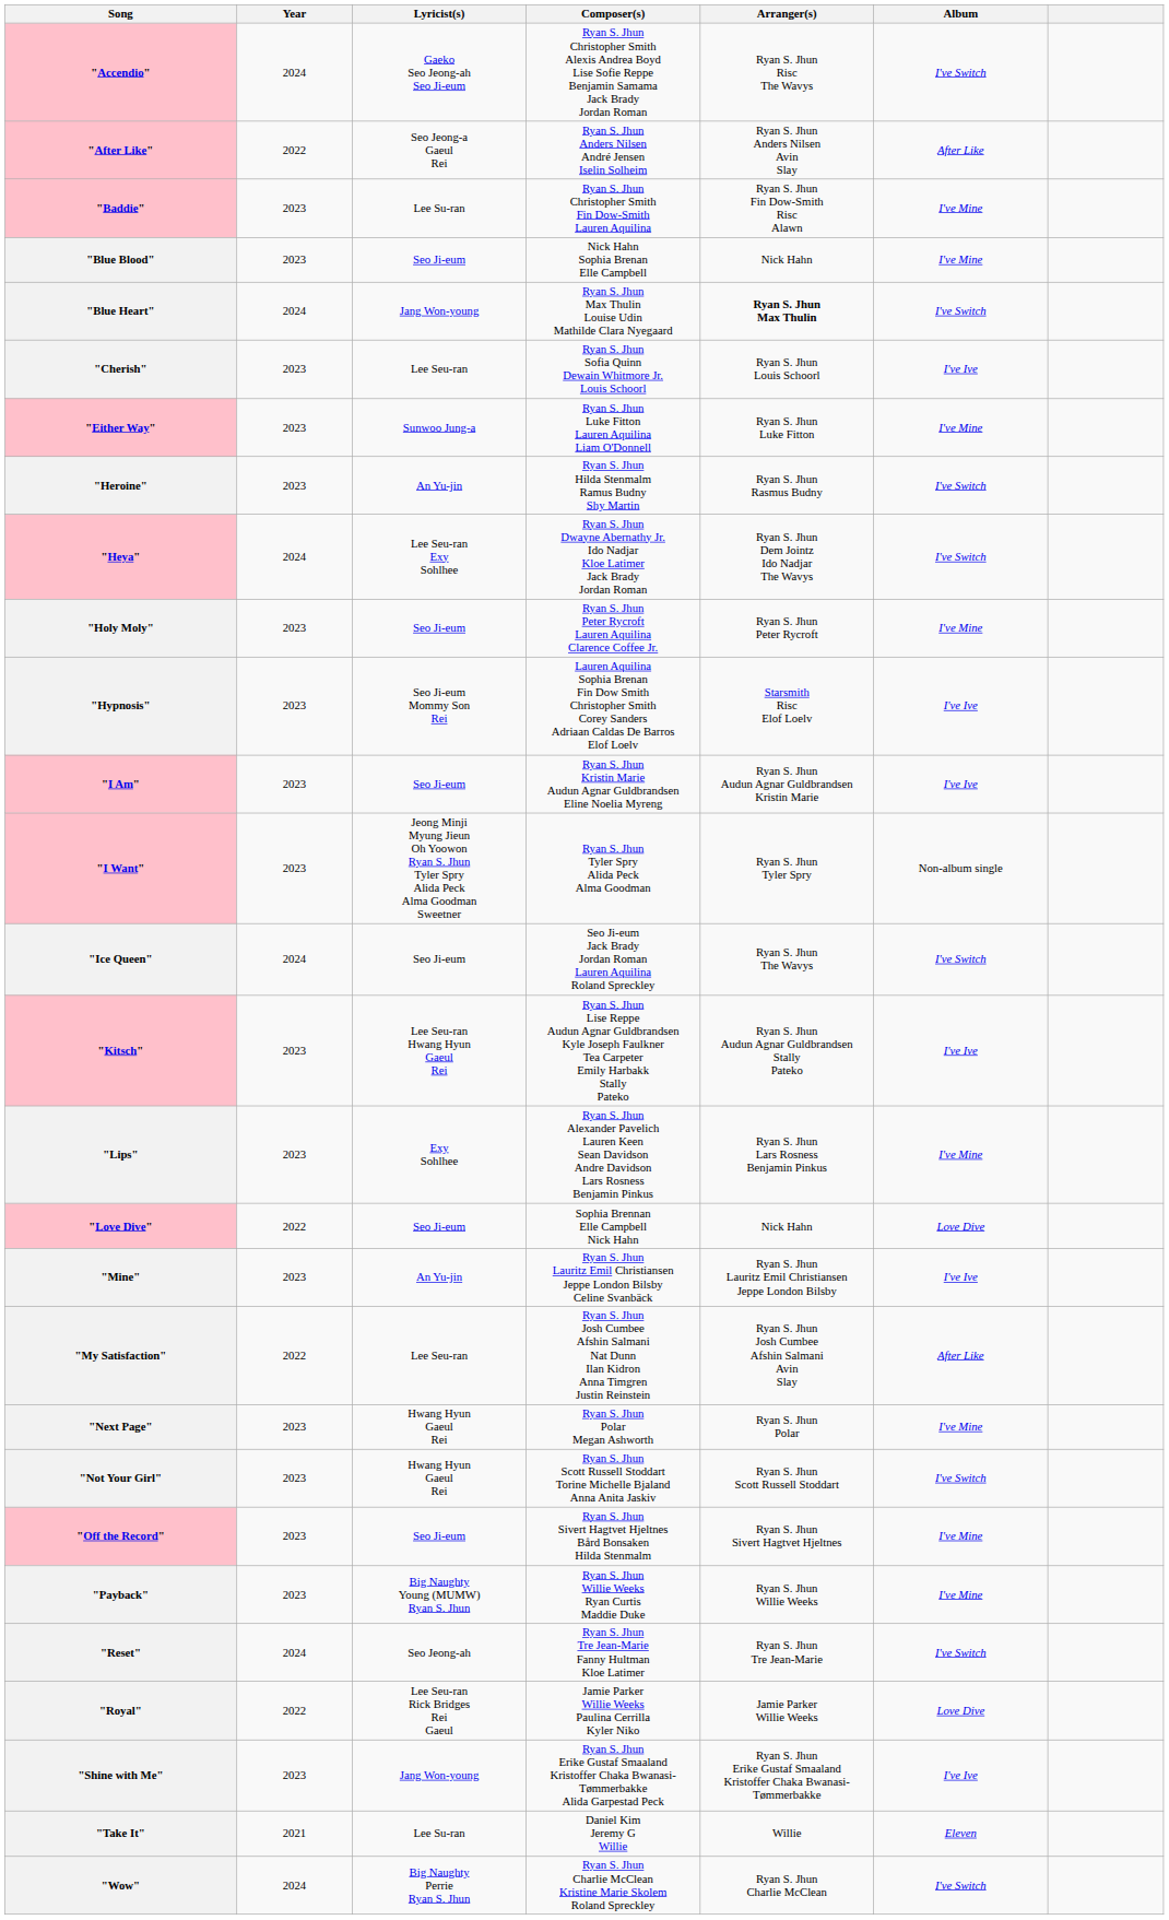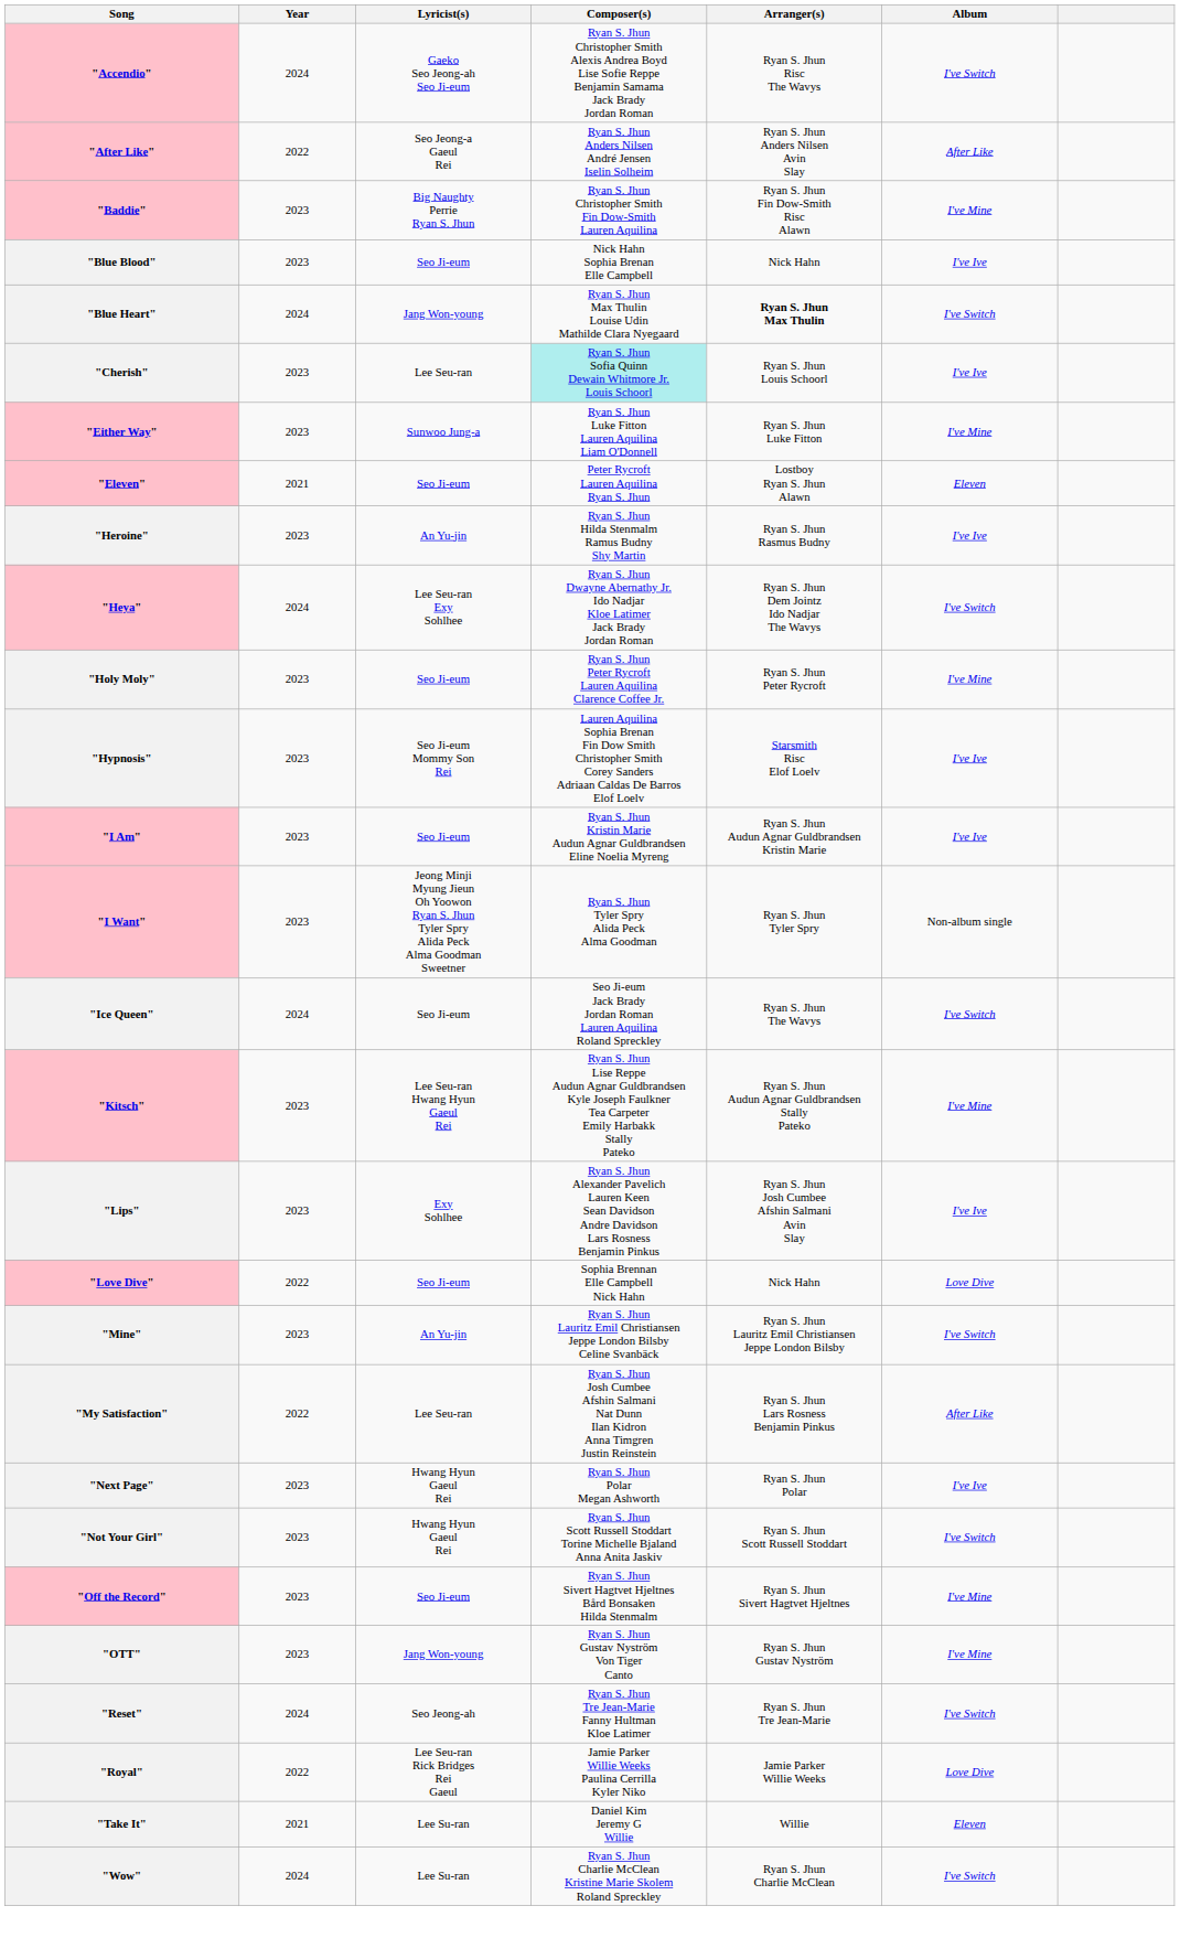 <table class="wikitable sortable plainrowheaders" style="text-align:center; width:100%">
 <tr>
 <th style="width:20%;">Song</th>
 <th style="width:10%;">Year</th>
 <th style="width:15%;">Lyricist(s)</th>
 <th style="width:15%;">Composer(s)</th>
 <th style="width:15%;">Arranger(s)</th>
 <th style="width:15%;">Album</th>
 <th style="width:10%;"  class="unsortable"></th>
 </tr>
 <tr>
 <th scope="row" style="background-color:#FFC0CB;">"<a href='#'>Accendio</a>" </th>
 <td>2024</td>
 <td><a href='#'>Gaeko</a><br>Seo Jeong-ah<br><a href='#'>Seo Ji-eum</a></td>
 <td><a href='#'>Ryan S. Jhun</a><br>Christopher Smith<br>Alexis Andrea Boyd<br>Lise Sofie Reppe<br>Benjamin Samama<br>Jack Brady<br>Jordan Roman</td>
 <td>Ryan S. Jhun<br>Risc<br>The Wavys</td>
 <td><em><a href='#'>I've Switch</a></em></td>
 <td></td>
 </tr>
 <tr>
 <th scope="row" style="background-color:#FFC0CB;">"<a href='#'>After Like</a>" </th>
 <td>2022</td>
 <td>Seo Jeong-a<br>Gaeul<br>Rei</td>
 <td><a href='#'>Ryan S. Jhun</a><br><a href='#'>Anders Nilsen</a><br>André Jensen<br><a href='#'>Iselin Solheim</a></td>
 <td>Ryan S. Jhun<br>Anders Nilsen<br>Avin<br>Slay</td>
 <td><em><a href='#'>After Like</a></em></td>
 <td></td>
 </tr>
 <tr>
 <th scope="row" style="background-color:#FFC0CB;">"<a href='#'>Baddie</a>" </th>
 <td>2023</td>
-<td>Lee Su-ran</td>
+<td><a href='#'>Big Naughty</a><br>Perrie<br><a href='#'>Ryan S. Jhun</a></td>
 <td><a href='#'>Ryan S. Jhun</a><br>Christopher Smith<br><a href='#'>Fin Dow-Smith</a><br><a href='#'>Lauren Aquilina</a></td>
 <td>Ryan S. Jhun<br>Fin Dow-Smith<br>Risc<br>Alawn</td>
 <td><em><a href='#'>I've Mine</a></em></td>
 <td></td>
 </tr>
 <tr>
 <th scope="row">"Blue Blood"</th>
 <td>2023</td>
 <td><a href='#'>Seo Ji-eum</a></td>
 <td>Nick Hahn<br>Sophia Brenan<br>Elle Campbell</td>
 <td>Nick Hahn</td>
-<td><em><a href='#'>I've Mine</a></em></td>
+<td><em><a href='#'>I've Ive</a></em></td>
 <td></td>
 </tr>
 <tr>
 <th scope="row">"Blue Heart"</th>
 <td>2024</td>
 <td><a href='#'>Jang Won-young</a></td>
 <td><a href='#'>Ryan S. Jhun</a><br>Max Thulin<br>Louise Udin<br>Mathilde Clara Nyegaard</td>
 <td><strong>Ryan S. Jhun<br>Max Thulin</strong></td>
 <td><em><a href='#'>I've Switch</a></em></td>
 <td></td>
 </tr>
 <tr>
 <th scope="row">"Cherish"</th>
 <td>2023</td>
 <td>Lee Seu-ran</td>
-<td><a href='#'>Ryan S. Jhun</a><br>Sofia Quinn<br><a href='#'>Dewain Whitmore Jr.</a><br><a href='#'>Louis Schoorl</a></td>
+<td style="background: paleturquoise;"><a href='#'>Ryan S. Jhun</a><br>Sofia Quinn<br><a href='#'>Dewain Whitmore Jr.</a><br><a href='#'>Louis Schoorl</a></td>
 <td>Ryan S. Jhun<br>Louis Schoorl</td>
 <td><em><a href='#'>I've Ive</a></em></td>
 <td></td>
 </tr>
 <tr>
 <th scope="row" style="background-color:#FFC0CB;">"<a href='#'>Either Way</a>" </th>
 <td>2023</td>
 <td><a href='#'>Sunwoo Jung-a</a></td>
 <td><a href='#'>Ryan S. Jhun</a><br>Luke Fitton<br><a href='#'>Lauren Aquilina</a><br><a href='#'>Liam O'Donnell</a></td>
 <td>Ryan S. Jhun<br>Luke Fitton</td>
 <td><em><a href='#'>I've Mine</a></em></td>
 <td></td>
 </tr>
 <tr>
+<th scope="row" style="background-color:#FFC0CB;">"<a href='#'>Eleven</a>" </th>
+<td>2021</td>
+<td><a href='#'>Seo Ji-eum</a></td>
+<td><a href='#'>Peter Rycroft</a><br><a href='#'>Lauren Aquilina</a><br><a href='#'>Ryan S. Jhun</a></td>
+<td>Lostboy<br>Ryan S. Jhun<br>Alawn</td>
+<td><em><a href='#'>Eleven</a></em></td>
+<td></td>
+</tr>
+<tr>
 <th scope="row">"Heroine"</th>
 <td>2023</td>
 <td><a href='#'>An Yu-jin</a></td>
 <td><a href='#'>Ryan S. Jhun</a><br>Hilda Stenmalm<br>Ramus Budny<br><a href='#'>Shy Martin</a></td>
 <td>Ryan S. Jhun<br>Rasmus Budny</td>
-<td><em><a href='#'>I've Switch</a></em></td>
+<td><em><a href='#'>I've Ive</a></em></td>
 <td></td>
 </tr>
 <tr>
 <th scope="row" style="background-color:#FFC0CB;">"<a href='#'>Heya</a>" </th>
 <td>2024</td>
 <td>Lee Seu-ran<br><a href='#'>Exy</a><br>Sohlhee</td>
 <td><a href='#'>Ryan S. Jhun</a><br><a href='#'>Dwayne Abernathy Jr.</a><br>Ido Nadjar<br><a href='#'>Kloe Latimer</a><br>Jack Brady<br>Jordan Roman</td>
 <td>Ryan S. Jhun<br>Dem Jointz<br>Ido Nadjar<br>The Wavys</td>
 <td><em><a href='#'>I've Switch</a></em></td>
 <td></td>
 </tr>
 <tr>
 <th scope="row">"Holy Moly"</th>
 <td>2023</td>
 <td><a href='#'>Seo Ji-eum</a></td>
 <td><a href='#'>Ryan S. Jhun</a><br><a href='#'>Peter Rycroft</a><br><a href='#'>Lauren Aquilina</a><br><a href='#'>Clarence Coffee Jr.</a></td>
 <td>Ryan S. Jhun<br>Peter Rycroft</td>
 <td><em><a href='#'>I've Mine</a></em></td>
 <td></td>
 </tr>
 <tr>
 <th scope="row">"Hypnosis"</th>
 <td>2023</td>
 <td>Seo Ji-eum<br>Mommy Son<br><a href='#'>Rei</a></td>
 <td><a href='#'>Lauren Aquilina</a><br>Sophia Brenan<br>Fin Dow Smith<br>Christopher Smith<br>Corey Sanders<br>Adriaan Caldas De Barros<br>Elof Loelv</td>
 <td><a href='#'>Starsmith</a><br>Risc<br>Elof Loelv</td>
 <td><em><a href='#'>I've Ive</a></em></td>
 <td></td>
 </tr>
 <tr>
 <th scope="row" style="background-color:#FFC0CB;">"<a href='#'>I Am</a>" </th>
 <td>2023</td>
 <td><a href='#'>Seo Ji-eum</a></td>
 <td><a href='#'>Ryan S. Jhun</a><br><a href='#'>Kristin Marie</a><br>Audun Agnar Guldbrandsen<br>Eline Noelia Myreng</td>
 <td>Ryan S. Jhun<br>Audun Agnar Guldbrandsen<br>Kristin Marie</td>
 <td><em><a href='#'>I've Ive</a></em></td>
 <td></td>
 </tr>
 <tr>
 <th scope="row" style="background-color:#FFC0CB;">"<a href='#'>I Want</a>" </th>
 <td>2023</td>
 <td>Jeong Minji<br>Myung Jieun<br>Oh Yoowon<br><a href='#'>Ryan S. Jhun</a><br>Tyler Spry<br>Alida Peck<br>Alma Goodman<br>Sweetner</td>
 <td><a href='#'>Ryan S. Jhun</a><br>Tyler Spry<br>Alida Peck<br>Alma Goodman</td>
 <td>Ryan S. Jhun<br>Tyler Spry</td>
 <td>Non-album single</td>
 <td></td>
 </tr>
 <tr>
 <th scope="row">"Ice Queen"</th>
 <td>2024</td>
 <td>Seo Ji-eum</td>
 <td>Seo Ji-eum<br>Jack Brady<br>Jordan Roman<br><a href='#'>Lauren Aquilina</a><br>Roland Spreckley</td>
 <td>Ryan S. Jhun<br>The Wavys</td>
 <td><em><a href='#'>I've Switch</a></em></td>
 <td></td>
 </tr>
 <tr>
 <th scope="row" style="background-color:#FFC0CB;">"<a href='#'>Kitsch</a>" </th>
 <td>2023</td>
 <td>Lee Seu-ran<br>Hwang Hyun<br><a href='#'>Gaeul</a><br><a href='#'>Rei</a></td>
 <td><a href='#'>Ryan S. Jhun</a><br>Lise Reppe<br>Audun Agnar Guldbrandsen<br>Kyle Joseph Faulkner<br>Tea Carpeter<br>Emily Harbakk<br>Stally<br>Pateko</td>
 <td>Ryan S. Jhun<br>Audun Agnar Guldbrandsen<br>Stally<br>Pateko</td>
-<td><em><a href='#'>I've Ive</a></em></td>
+<td><em><a href='#'>I've Mine</a></em></td>
 <td></td>
 </tr>
 <tr>
 <th scope="row">"Lips"</th>
 <td>2023</td>
 <td><a href='#'>Exy</a><br>Sohlhee</td>
 <td><a href='#'>Ryan S. Jhun</a><br>Alexander Pavelich<br>Lauren Keen<br>Sean Davidson<br>Andre Davidson<br>Lars Rosness<br>Benjamin Pinkus</td>
-<td>Ryan S. Jhun<br>Lars Rosness<br>Benjamin Pinkus</td>
-<td><em><a href='#'>I've Mine</a></em></td>
+<td>Ryan S. Jhun<br>Josh Cumbee<br>Afshin Salmani<br>Avin<br>Slay</td>
+<td><em><a href='#'>I've Ive</a></em></td>
 <td></td>
 </tr>
 <tr>
 <th scope="row" style="background-color:#FFC0CB;">"<a href='#'>Love Dive</a>" </th>
 <td>2022</td>
 <td><a href='#'>Seo Ji-eum</a></td>
 <td>Sophia Brennan<br>Elle Campbell<br>Nick Hahn</td>
 <td>Nick Hahn</td>
 <td><em><a href='#'>Love Dive</a></em></td>
 <td></td>
 </tr>
 <tr>
 <th scope="row">"Mine"</th>
 <td>2023</td>
 <td><a href='#'>An Yu-jin</a></td>
 <td><a href='#'>Ryan S. Jhun</a><br><a href='#'>Lauritz Emil</a> Christiansen<br>Jeppe London Bilsby<br>Celine Svanbäck</td>
 <td>Ryan S. Jhun<br>Lauritz Emil Christiansen<br>Jeppe London Bilsby</td>
-<td><em><a href='#'>I've Ive</a></em></td>
+<td><em><a href='#'>I've Switch</a></em></td>
 <td></td>
 </tr>
 <tr>
 <th scope="row">"My Satisfaction"</th>
 <td>2022</td>
 <td>Lee Seu-ran</td>
 <td><a href='#'>Ryan S. Jhun</a><br>Josh Cumbee<br>Afshin Salmani<br>Nat Dunn<br>Ilan Kidron<br>Anna Timgren<br>Justin Reinstein</td>
-<td>Ryan S. Jhun<br>Josh Cumbee<br>Afshin Salmani<br>Avin<br>Slay</td>
+<td>Ryan S. Jhun<br>Lars Rosness<br>Benjamin Pinkus</td>
 <td><em><a href='#'>After Like</a></em></td>
 <td></td>
 </tr>
 <tr>
 <th scope="row">"Next Page"</th>
 <td>2023</td>
 <td>Hwang Hyun<br>Gaeul<br>Rei</td>
 <td><a href='#'>Ryan S. Jhun</a><br>Polar<br>Megan Ashworth</td>
 <td>Ryan S. Jhun<br>Polar</td>
-<td><em><a href='#'>I've Mine</a></em></td>
+<td><em><a href='#'>I've Ive</a></em></td>
 <td></td>
 </tr>
 <tr>
 <th scope="row">"Not Your Girl"</th>
 <td>2023</td>
 <td>Hwang Hyun<br>Gaeul<br>Rei</td>
 <td><a href='#'>Ryan S. Jhun</a><br>Scott Russell Stoddart<br>Torine Michelle Bjaland<br>Anna Anita Jaskiv</td>
 <td>Ryan S. Jhun<br>Scott Russell Stoddart</td>
 <td><em><a href='#'>I've Switch</a></em></td>
 <td></td>
 </tr>
 <tr>
 <th scope="row" style="background-color:#FFC0CB;">"<a href='#'>Off the Record</a>" </th>
 <td>2023</td>
 <td><a href='#'>Seo Ji-eum</a></td>
 <td><a href='#'>Ryan S. Jhun</a><br>Sivert Hagtvet Hjeltnes<br>Bård Bonsaken<br>Hilda Stenmalm</td>
 <td>Ryan S. Jhun<br>Sivert Hagtvet Hjeltnes</td>
 <td><em><a href='#'>I've Mine</a></em></td>
 <td></td>
 </tr>
 <tr>
-<th scope="row">"Payback"</th>
+<th scope="row">"OTT"</th>
 <td>2023</td>
-<td><a href='#'>Big Naughty</a><br>Young (MUMW)<br><a href='#'>Ryan S. Jhun</a></td>
-<td><a href='#'>Ryan S. Jhun</a><br><a href='#'>Willie Weeks</a><br>Ryan Curtis<br>Maddie Duke</td>
-<td>Ryan S. Jhun<br>Willie Weeks</td>
+<td><a href='#'>Jang Won-young</a></td>
+<td><a href='#'>Ryan S. Jhun</a><br>Gustav Nyström<br>Von Tiger<br>Canto</td>
+<td>Ryan S. Jhun<br>Gustav Nyström</td>
 <td><em><a href='#'>I've Mine</a></em></td>
 <td></td>
 </tr>
 <tr>
 <th scope="row">"Reset"</th>
 <td>2024</td>
 <td>Seo Jeong-ah</td>
 <td><a href='#'>Ryan S. Jhun</a><br><a href='#'>Tre Jean-Marie</a><br>Fanny Hultman<br>Kloe Latimer</td>
 <td>Ryan S. Jhun<br>Tre Jean-Marie</td>
 <td><em><a href='#'>I've Switch</a></em></td>
 <td></td>
 </tr>
 <tr>
 <th scope="row">"Royal"</th>
 <td>2022</td>
 <td>Lee Seu-ran<br>Rick Bridges<br>Rei<br>Gaeul</td>
 <td>Jamie Parker<br><a href='#'>Willie Weeks</a><br>Paulina Cerrilla<br>Kyler Niko</td>
 <td>Jamie Parker<br>Willie Weeks</td>
 <td><em><a href='#'>Love Dive</a></em></td>
 <td></td>
 </tr>
 <tr>
-<th scope="row">"Shine with Me"</th>
-<td>2023</td>
-<td><a href='#'>Jang Won-young</a></td>
-<td><a href='#'>Ryan S. Jhun</a><br>Erike Gustaf Smaaland<br>Kristoffer Chaka Bwanasi-Tømmerbakke<br>Alida Garpestad Peck</td>
-<td>Ryan S. Jhun<br>Erike Gustaf Smaaland<br>Kristoffer Chaka Bwanasi-Tømmerbakke</td>
-<td><em><a href='#'>I've Ive</a></em></td>
-<td></td>
-</tr>
-<tr>
 <th scope="row">"Take It"</th>
 <td>2021</td>
 <td>Lee Su-ran</td>
 <td>Daniel Kim<br>Jeremy G<br><a href='#'>Willie</a></td>
 <td>Willie</td>
 <td><em><a href='#'>Eleven</a></em></td>
 <td></td>
 </tr>
 <tr>
 <th scope="row">"Wow"</th>
 <td>2024</td>
-<td><a href='#'>Big Naughty</a><br>Perrie<br><a href='#'>Ryan S. Jhun</a></td>
+<td>Lee Su-ran</td>
 <td><a href='#'>Ryan S. Jhun</a><br>Charlie McClean<br><a href='#'>Kristine Marie Skolem</a><br>Roland Spreckley</td>
 <td>Ryan S. Jhun<br>Charlie McClean</td>
 <td><em><a href='#'>I've Switch</a></em></td>
 <td></td>
 </tr>
 </table>
